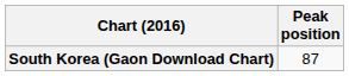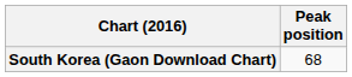 <table class="wikitable sortable plainrowheaders" style="text-align:center;">
 <tr>
 <th>Chart (2016)</th>
 <th>Peak<br>position</th>
 </tr>
 <tr>
 <th scope="row">South Korea (Gaon Download Chart)</th>
-<td>87</td>
+<td>68</td>
 </tr>
 </table>
